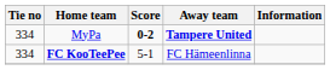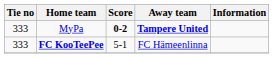 <table class="wikitable" style="text-align:center">
 <tr>
 <th style= width="40px">Tie no</th>
 <th style= width="150px">Home team</th>
 <th style= width="60px">Score</th>
 <th style= width="150px">Away team</th>
 <th style= width="30px">Information</th>
 </tr>
 <tr>
-<td>334</td>
+<td>333</td>
 <td><a href='#'>MyPa</a></td>
 <td><strong>0-2</strong></td>
 <td><strong><a href='#'>Tampere United</a></strong></td>
 <td></td>
 </tr>
 <tr>
-<td>334</td>
+<td>333</td>
 <td><strong><a href='#'>FC KooTeePee</a></strong></td>
 <td>5-1</td>
 <td><a href='#'>FC Hämeenlinna</a></td>
 <td></td>
 </tr>
 <tr>
 </tr>
 </table>
